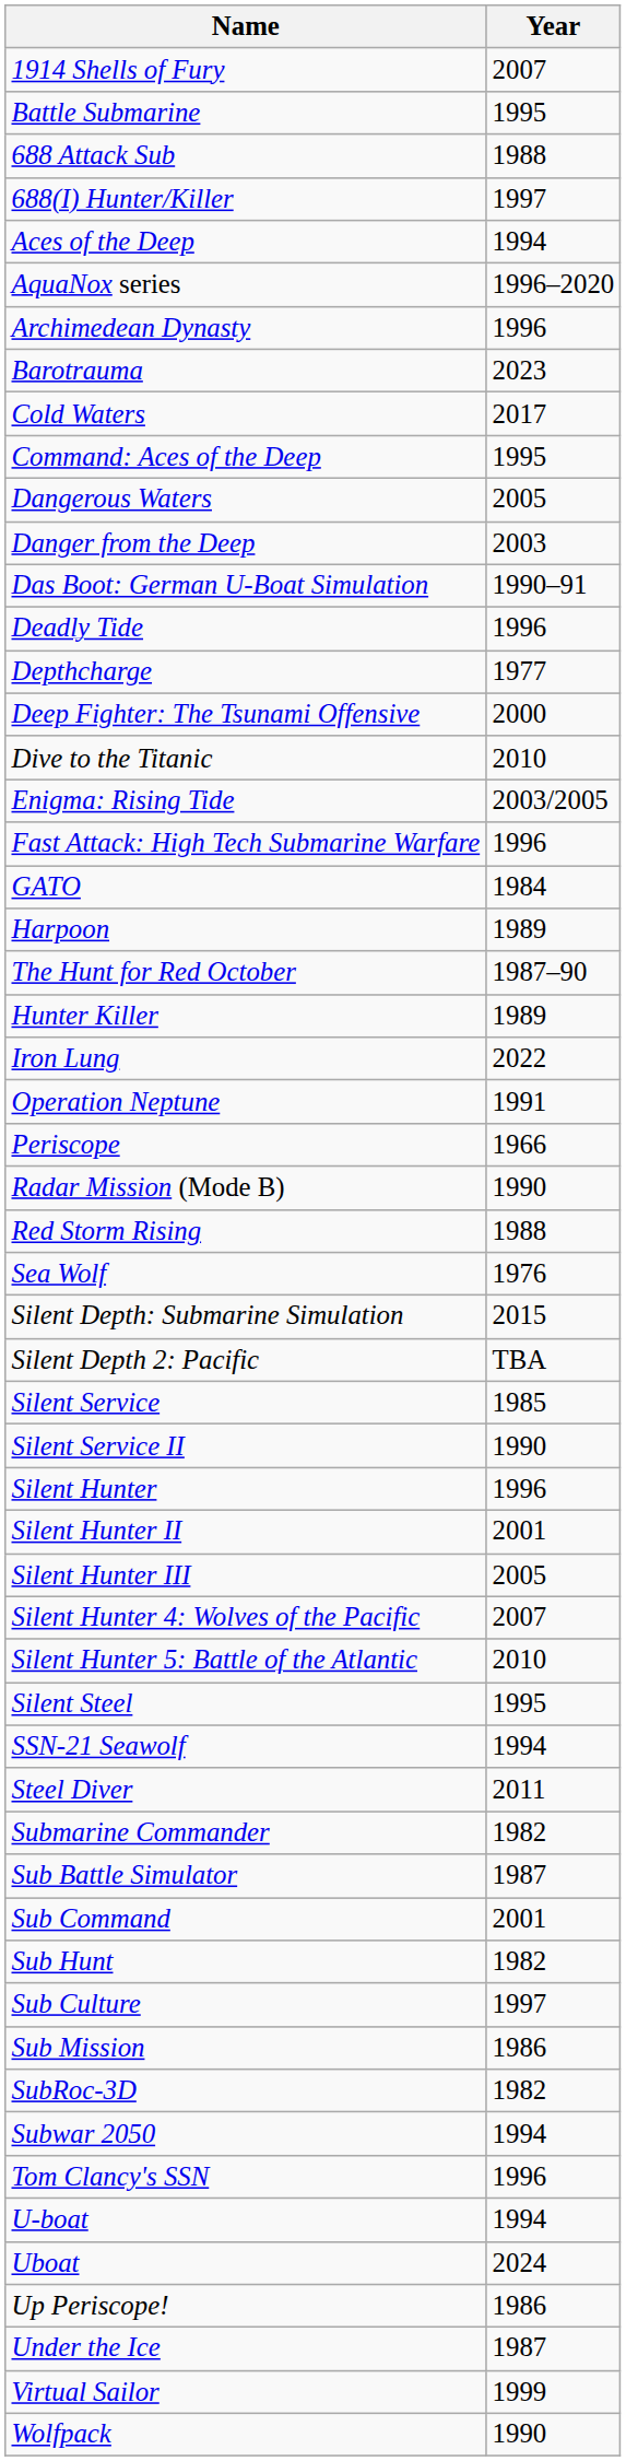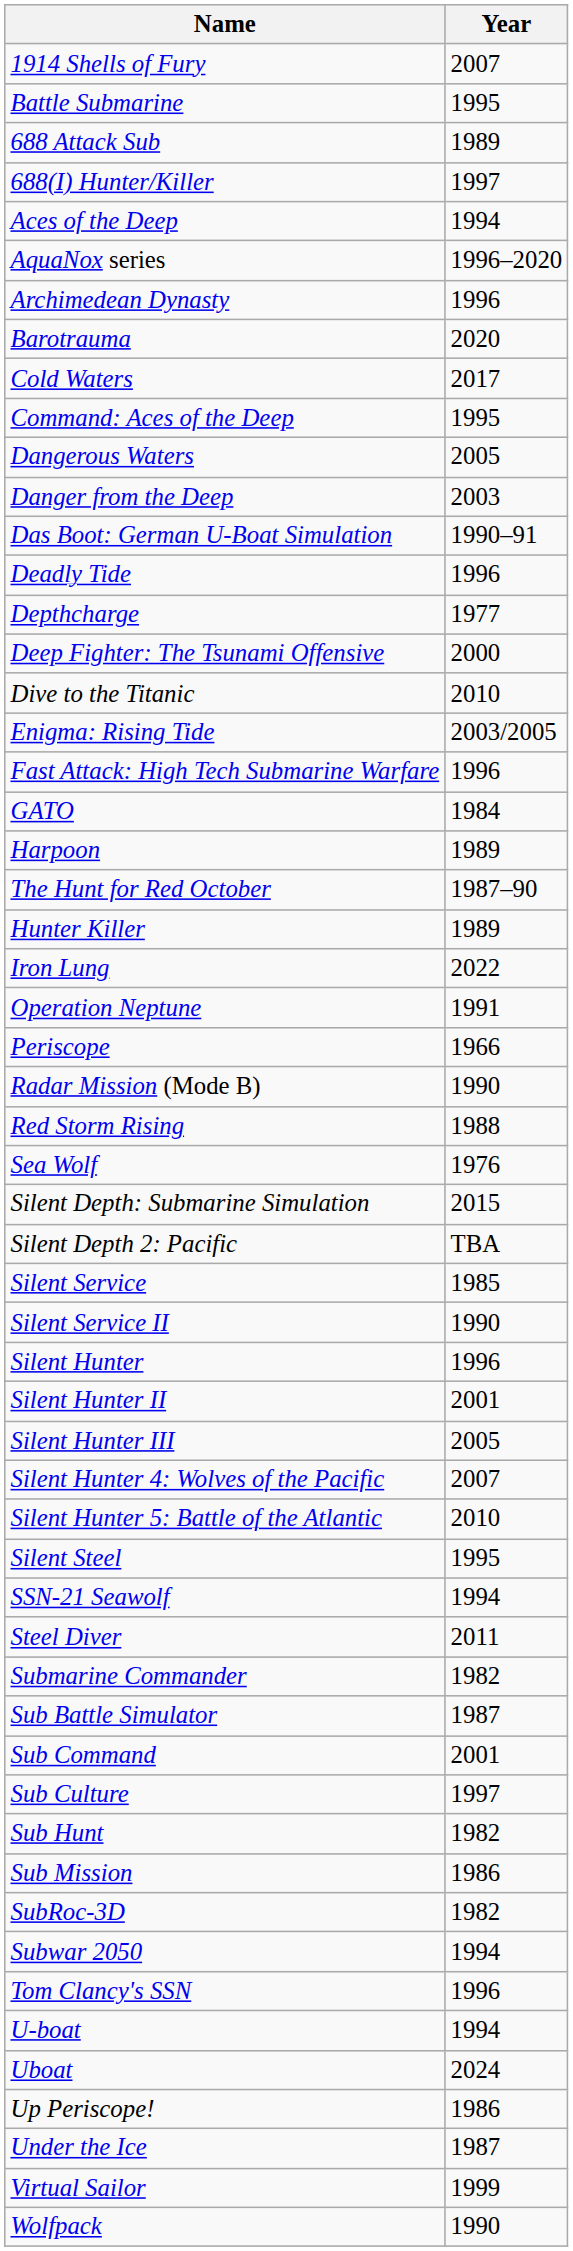 <table class="wikitable sortable">
 <tr>
 <th>Name</th>
 <th>Year</th>
 </tr>
 <tr>
 <td><em><a href='#'>1914 Shells of Fury</a></em></td>
 <td>2007</td>
 </tr>
 <tr>
 <td><em><a href='#'>Battle Submarine</a></em></td>
 <td>1995</td>
 </tr>
 <tr>
 <td><em><a href='#'>688 Attack Sub</a></em></td>
-<td>1988</td>
+<td>1989</td>
 </tr>
 <tr>
 <td><em><a href='#'>688(I) Hunter/Killer</a></em></td>
 <td>1997</td>
 </tr>
 <tr>
 <td><em><a href='#'>Aces of the Deep</a></em></td>
 <td>1994</td>
 </tr>
 <tr>
 <td><em><a href='#'>AquaNox</a></em> series</td>
 <td>1996–2020</td>
 </tr>
 <tr>
 <td><em><a href='#'>Archimedean Dynasty</a></em></td>
 <td>1996</td>
 </tr>
 <tr>
 <td><em><a href='#'>Barotrauma</a></em></td>
-<td>2023</td>
+<td>2020</td>
 </tr>
 <tr>
 <td><em><a href='#'>Cold Waters</a></em></td>
 <td>2017</td>
 </tr>
 <tr>
 <td><em><a href='#'>Command: Aces of the Deep</a></em></td>
 <td>1995</td>
 </tr>
 <tr>
 <td><em><a href='#'>Dangerous Waters</a></em></td>
 <td>2005</td>
 </tr>
 <tr>
 <td><em><a href='#'>Danger from the Deep</a></em></td>
 <td>2003</td>
 </tr>
 <tr>
 <td><em><a href='#'>Das Boot: German U-Boat Simulation</a></em></td>
 <td>1990–91</td>
 </tr>
 <tr>
 <td><em><a href='#'>Deadly Tide</a></em></td>
 <td>1996</td>
 </tr>
 <tr>
 <td><em><a href='#'>Depthcharge</a></em></td>
 <td>1977</td>
 </tr>
 <tr>
 <td><em><a href='#'>Deep Fighter: The Tsunami Offensive</a></em></td>
 <td>2000</td>
 </tr>
 <tr>
 <td><em>Dive to the Titanic</em></td>
 <td>2010</td>
 </tr>
 <tr>
 <td><em><a href='#'>Enigma: Rising Tide</a></em></td>
 <td>2003/2005</td>
 </tr>
 <tr>
 <td><em><a href='#'>Fast Attack: High Tech Submarine Warfare</a></em></td>
 <td>1996</td>
 </tr>
 <tr>
 <td><em><a href='#'>GATO</a></em></td>
 <td>1984</td>
 </tr>
 <tr>
 <td><em><a href='#'>Harpoon</a></em></td>
 <td>1989</td>
 </tr>
 <tr>
 <td><em><a href='#'>The Hunt for Red October</a></em></td>
 <td>1987–90</td>
 </tr>
 <tr>
 <td><em><a href='#'>Hunter Killer</a></em></td>
 <td>1989</td>
 </tr>
 <tr>
 <td><em><a href='#'>Iron Lung</a></em></td>
 <td>2022</td>
 </tr>
 <tr>
 <td><em><a href='#'>Operation Neptune</a></em></td>
 <td>1991</td>
 </tr>
 <tr>
 <td><em><a href='#'>Periscope</a></em></td>
 <td>1966</td>
 </tr>
 <tr>
 <td><em><a href='#'>Radar Mission</a></em> (Mode B)</td>
 <td>1990</td>
 </tr>
 <tr>
 <td><em><a href='#'>Red Storm Rising</a></em></td>
 <td>1988</td>
 </tr>
 <tr>
 <td><em><a href='#'>Sea Wolf</a></em></td>
 <td>1976</td>
 </tr>
 <tr>
 <td><em>Silent Depth: Submarine Simulation</em></td>
 <td>2015</td>
 </tr>
 <tr>
 <td><em>Silent Depth 2: Pacific</em></td>
 <td>TBA</td>
 </tr>
 <tr>
 <td><em><a href='#'>Silent Service</a></em></td>
 <td>1985</td>
 </tr>
 <tr>
 <td><em><a href='#'>Silent Service II</a></em></td>
 <td>1990</td>
 </tr>
 <tr>
 <td><em><a href='#'>Silent Hunter</a></em></td>
 <td>1996</td>
 </tr>
 <tr>
 <td><em><a href='#'>Silent Hunter II</a></em></td>
 <td>2001</td>
 </tr>
 <tr>
 <td><em><a href='#'>Silent Hunter III</a></em></td>
 <td>2005</td>
 </tr>
 <tr>
 <td><em><a href='#'>Silent Hunter 4: Wolves of the Pacific</a></em></td>
 <td>2007</td>
 </tr>
 <tr>
 <td><em><a href='#'>Silent Hunter 5: Battle of the Atlantic</a></em></td>
 <td>2010</td>
 </tr>
 <tr>
 <td><em><a href='#'>Silent Steel</a></em></td>
 <td>1995</td>
 </tr>
 <tr>
 <td><em><a href='#'>SSN-21 Seawolf</a></em></td>
 <td>1994</td>
 </tr>
 <tr>
 <td><em><a href='#'>Steel Diver</a></em></td>
 <td>2011</td>
 </tr>
 <tr>
 <td><em><a href='#'>Submarine Commander</a></em></td>
 <td>1982</td>
 </tr>
 <tr>
 <td><em><a href='#'>Sub Battle Simulator</a></em></td>
 <td>1987</td>
 </tr>
 <tr>
 <td><em><a href='#'>Sub Command</a></em></td>
 <td>2001</td>
 </tr>
 <tr>
+<td><em><a href='#'>Sub Culture</a></em></td>
+<td>1997</td>
+</tr>
+<tr>
 <td><em><a href='#'>Sub Hunt</a></em></td>
 <td>1982</td>
-</tr>
-<tr>
-<td><em><a href='#'>Sub Culture</a></em></td>
-<td>1997</td>
 </tr>
 <tr>
 <td><em><a href='#'>Sub Mission</a></em></td>
 <td>1986</td>
 </tr>
 <tr>
 <td><em><a href='#'>SubRoc-3D</a></em></td>
 <td>1982</td>
 </tr>
 <tr>
 <td><em><a href='#'>Subwar 2050</a></em></td>
 <td>1994</td>
 </tr>
 <tr>
 <td><em><a href='#'>Tom Clancy's SSN</a></em></td>
 <td>1996</td>
 </tr>
 <tr>
 <td><em><a href='#'>U-boat</a></em></td>
 <td>1994</td>
 </tr>
 <tr>
 <td><em><a href='#'>Uboat</a></em></td>
 <td>2024</td>
 </tr>
 <tr>
 <td><em>Up Periscope!</em></td>
 <td>1986</td>
 </tr>
 <tr>
 <td><em><a href='#'>Under the Ice</a></em></td>
 <td>1987</td>
 </tr>
 <tr>
 <td><em><a href='#'>Virtual Sailor</a></em></td>
 <td>1999</td>
 </tr>
 <tr>
 <td><em><a href='#'>Wolfpack</a></em></td>
 <td>1990</td>
 </tr>
 </table>
